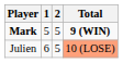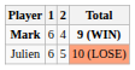 <table class="wikitable" style="text-align:center;">
 <tr>
 <th>Player</th>
 <th>1</th>
 <th>2</th>
 <th>Total</th>
 </tr>
 <tr>
 <td><strong>Mark</strong></td>
-<td>5</td>
-<td>5</td>
+<td>6</td>
+<td>4</td>
 <td><strong>9 (WIN)</strong></td>
 </tr>
 <tr>
 <td>Julien</td>
 <td>6</td>
 <td>5</td>
 <td style="background: lightsalmon;">10 (LOSE)</td>
 </tr>
 </table>
